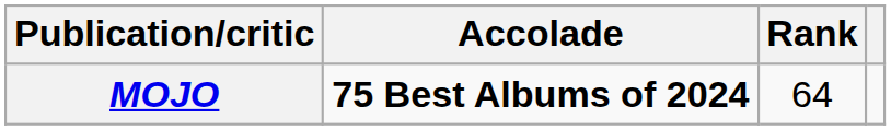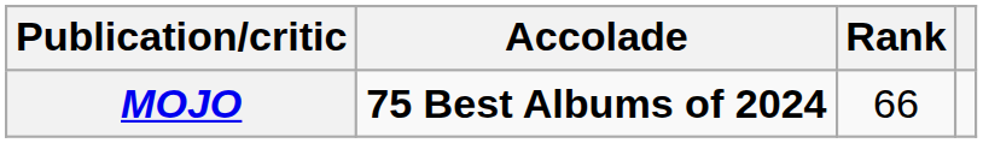 <table class="wikitable sortable plainrowheaders">
 <tr>
 <th scope="col">Publication/critic</th>
 <th scope="col">Accolade</th>
 <th scope="col">Rank</th>
 <th scope="col" class="unsortable"></th>
 </tr>
 <tr>
 <th scope="row"><em><a href='#'>MOJO</a></em></th>
 <td><strong>75 Best Albums of 2024</strong></td>
-<td style="text-align: center;">64</td>
+<td style="text-align: center;">66</td>
 <td style="text-align: center;"></td>
 </tr>
 </table>
